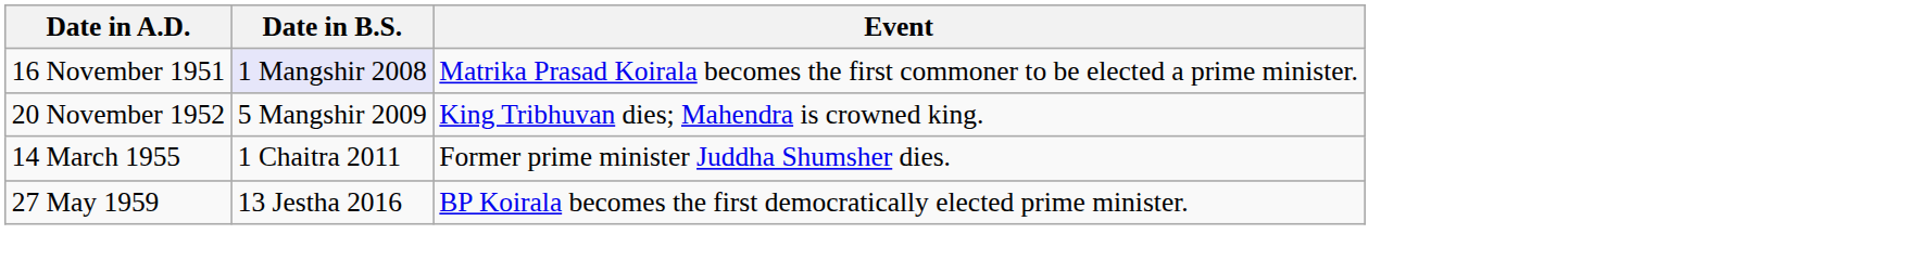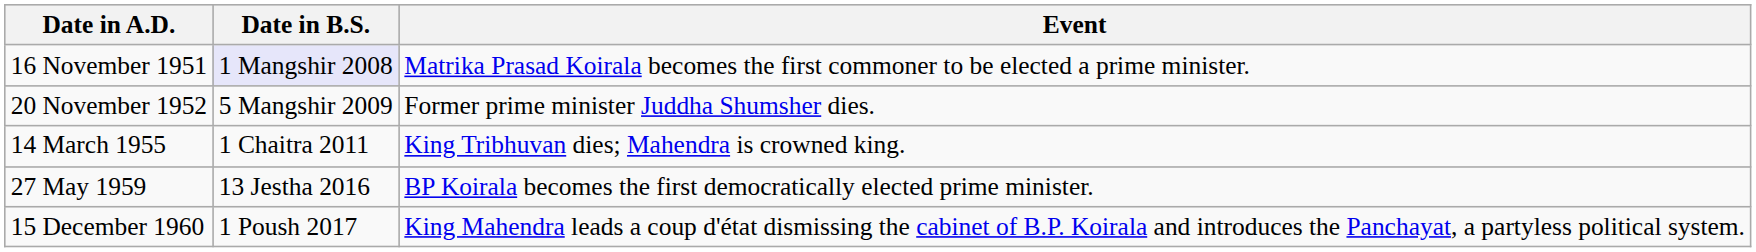 <table class="wikitable">
 <tr>
 <th>Date in A.D.</th>
 <th>Date in B.S.</th>
 <th>Event</th>
 </tr>
 <tr>
 <td>16 November 1951</td>
 <td style="background: lavender;">1 Mangshir 2008</td>
 <td><a href='#'>Matrika Prasad Koirala</a> becomes the first commoner to be elected a prime minister.</td>
 </tr>
 <tr>
 <td>20 November 1952</td>
 <td>5 Mangshir 2009</td>
-<td><a href='#'>King Tribhuvan</a> dies; <a href='#'>Mahendra</a> is crowned king.</td>
+<td>Former prime minister <a href='#'>Juddha Shumsher</a> dies.</td>
 </tr>
 <tr>
 <td>14 March 1955</td>
 <td>1 Chaitra 2011</td>
-<td>Former prime minister <a href='#'>Juddha Shumsher</a> dies.</td>
+<td><a href='#'>King Tribhuvan</a> dies; <a href='#'>Mahendra</a> is crowned king.</td>
 </tr>
 <tr>
 <td>27 May 1959</td>
 <td>13 Jestha 2016</td>
 <td><a href='#'>BP Koirala</a> becomes the first democratically elected prime minister.</td>
 </tr>
+<tr>
+<td>15 December 1960</td>
+<td>1 Poush 2017</td>
+<td><a href='#'>King Mahendra</a> leads a coup d'état dismissing the <a href='#'>cabinet of B.P. Koirala</a> and introduces the <a href='#'>Panchayat</a>, a partyless political system.</td>
+</tr>
 </table>
